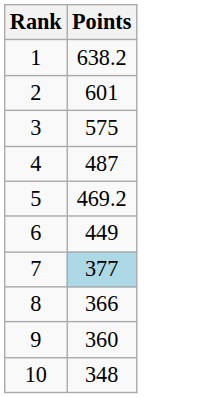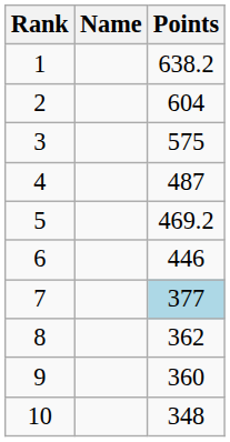 <table class="wikitable sortable">
 <tr>
 <th>Rank</th>
+<th>Name</th>
 <th>Points</th>
 </tr>
 <tr>
 <td align=center>1</td>
+<td></td>
 <td align=center>638.2</td>
 </tr>
 <tr>
 <td align=center>2</td>
-<td align=center>601</td>
+<td></td>
+<td align=center>604</td>
 </tr>
 <tr>
 <td align=center>3</td>
+<td></td>
 <td align=center>575</td>
 </tr>
 <tr>
 <td align=center>4</td>
+<td></td>
 <td align=center>487</td>
 </tr>
 <tr>
 <td align=center>5</td>
+<td></td>
 <td align=center>469.2</td>
 </tr>
 <tr>
 <td align=center>6</td>
-<td align=center>449</td>
+<td></td>
+<td align=center>446</td>
 </tr>
 <tr>
 <td align=center>7</td>
+<td></td>
 <td align=center style="background: lightblue;">377</td>
 </tr>
 <tr>
 <td align=center>8</td>
-<td align=center>366</td>
+<td></td>
+<td align=center>362</td>
 </tr>
 <tr>
 <td align=center>9</td>
+<td></td>
 <td align=center>360</td>
 </tr>
 <tr>
 <td align=center>10</td>
+<td></td>
 <td align=center>348</td>
 </tr>
 </table>
